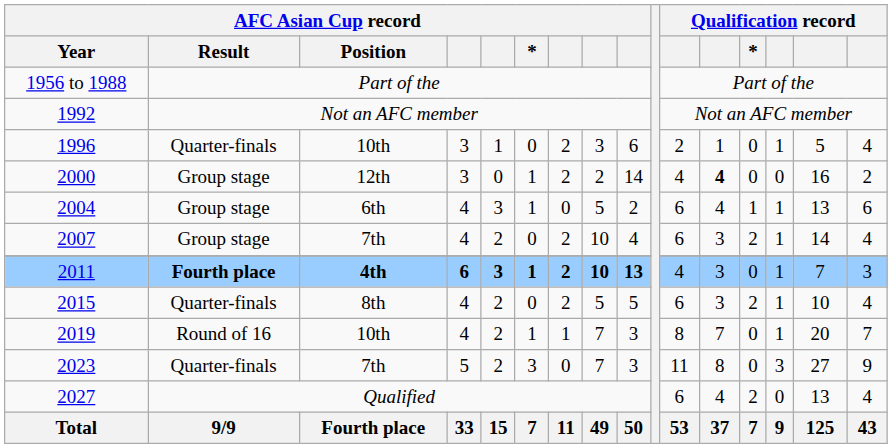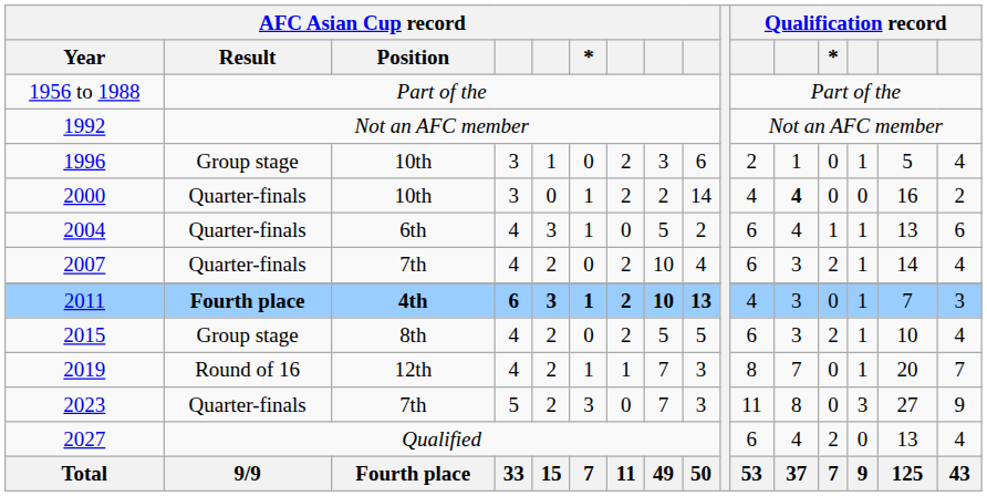 <table class="wikitable" style="text-align: center;font-size:95%;">
 <tr>
 <th colspan=9><a href='#'>AFC Asian Cup</a> record</th>
 <th style="width:1%;" rowspan="19"></th>
 <th colspan=6><a href='#'>Qualification</a> record</th>
 </tr>
 <tr>
 <th>Year</th>
 <th>Result</th>
 <th>Position</th>
 <th width=20></th>
 <th width=20></th>
 <th width=20>*</th>
 <th width=20></th>
 <th width=20></th>
 <th width=20></th>
 <th></th>
 <th></th>
 <th>*</th>
 <th></th>
 <th></th>
 <th></th>
 </tr>
 <tr>
 <td> <a href='#'>1956</a> to  <a href='#'>1988</a></td>
 <td colspan=8><em>Part of the </em></td>
 <td colspan=6><em>Part of the </em></td>
 </tr>
 <tr>
 <td> <a href='#'>1992</a></td>
 <td colspan=8><em>Not an AFC member</em></td>
 <td colspan=6><em>Not an AFC member</em></td>
 </tr>
 <tr>
 <td> <a href='#'>1996</a></td>
-<td>Quarter-finals</td>
+<td>Group stage</td>
 <td>10th</td>
 <td>3</td>
 <td>1</td>
 <td>0</td>
 <td>2</td>
 <td>3</td>
 <td>6</td>
 <td>2</td>
 <td>1</td>
 <td>0</td>
 <td>1</td>
 <td>5</td>
 <td>4</td>
 </tr>
 <tr>
 <td> <a href='#'>2000</a></td>
-<td>Group stage</td>
-<td>12th</td>
+<td>Quarter-finals</td>
+<td>10th</td>
 <td>3</td>
 <td>0</td>
 <td>1</td>
 <td>2</td>
 <td>2</td>
 <td>14</td>
 <td>4</td>
 <td><strong>4</strong></td>
 <td>0</td>
 <td>0</td>
 <td>16</td>
 <td>2</td>
 </tr>
 <tr>
 <td> <a href='#'>2004</a></td>
-<td>Group stage</td>
+<td>Quarter-finals</td>
 <td>6th</td>
 <td>4</td>
 <td>3</td>
 <td>1</td>
 <td>0</td>
 <td>5</td>
 <td>2</td>
 <td>6</td>
 <td>4</td>
 <td>1</td>
 <td>1</td>
 <td>13</td>
 <td>6</td>
 </tr>
 <tr>
 <td>    <a href='#'>2007</a></td>
-<td>Group stage</td>
+<td>Quarter-finals</td>
 <td>7th</td>
 <td>4</td>
 <td>2</td>
 <td>0</td>
 <td>2</td>
 <td>10</td>
 <td>4</td>
 <td>6</td>
 <td>3</td>
 <td>2</td>
 <td>1</td>
 <td>14</td>
 <td>4</td>
 </tr>
 <tr>
 </tr>
 <tr bgcolor=#9acdff>
 <td> <a href='#'>2011</a></td>
 <td><strong>Fourth place</strong></td>
 <td><strong>4th</strong></td>
 <td><strong>6</strong></td>
 <td><strong>3</strong></td>
 <td><strong>1</strong></td>
 <td><strong>2</strong></td>
 <td><strong>10</strong></td>
 <td><strong>13</strong></td>
 <td>4</td>
 <td>3</td>
 <td>0</td>
 <td>1</td>
 <td>7</td>
 <td>3</td>
 </tr>
 <tr>
 <td> <a href='#'>2015</a></td>
-<td>Quarter-finals</td>
+<td>Group stage</td>
 <td>8th</td>
 <td>4</td>
 <td>2</td>
 <td>0</td>
 <td>2</td>
 <td>5</td>
 <td>5</td>
 <td>6</td>
 <td>3</td>
 <td>2</td>
 <td>1</td>
 <td>10</td>
 <td>4</td>
 </tr>
 <tr>
 <td> <a href='#'>2019</a></td>
 <td>Round of 16</td>
-<td>10th</td>
+<td>12th</td>
 <td>4</td>
 <td>2</td>
 <td>1</td>
 <td>1</td>
 <td>7</td>
 <td>3</td>
 <td>8</td>
 <td>7</td>
 <td>0</td>
 <td>1</td>
 <td>20</td>
 <td>7</td>
 </tr>
 <tr>
 <td> <a href='#'>2023</a></td>
 <td>Quarter-finals</td>
 <td>7th</td>
 <td>5</td>
 <td>2</td>
 <td>3</td>
 <td>0</td>
 <td>7</td>
 <td>3</td>
 <td>11</td>
 <td>8</td>
 <td>0</td>
 <td>3</td>
 <td>27</td>
 <td>9</td>
 </tr>
 <tr>
 <td> <a href='#'>2027</a></td>
 <td colspan=8><em>Qualified</em></td>
 <td>6</td>
 <td>4</td>
 <td>2</td>
 <td>0</td>
 <td>13</td>
 <td>4</td>
 </tr>
 <tr>
 <th><strong>Total</strong></th>
 <th>9/9</th>
 <th>Fourth place</th>
 <th>33</th>
 <th>15</th>
 <th>7</th>
 <th>11</th>
 <th>49</th>
 <th>50</th>
 <th>53</th>
 <th>37</th>
 <th>7</th>
 <th>9</th>
 <th>125</th>
 <th>43</th>
 </tr>
 </table>
